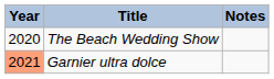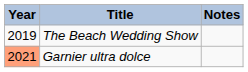 <table class="wikitable">
 <tr>
 <th style="background:#B0C4DE;">Year</th>
 <th style="background:#B0C4DE;">Title</th>
 <th style="background:#B0C4DE;">Notes</th>
 </tr>
 <tr>
-<td>2020</td>
+<td>2019</td>
 <td><em>The Beach Wedding Show</em></td>
 <td></td>
 </tr>
 <tr>
 <td style="background: lightsalmon;">2021</td>
 <td><em>Garnier ultra dolce</em></td>
 <td></td>
 </tr>
 </table>
